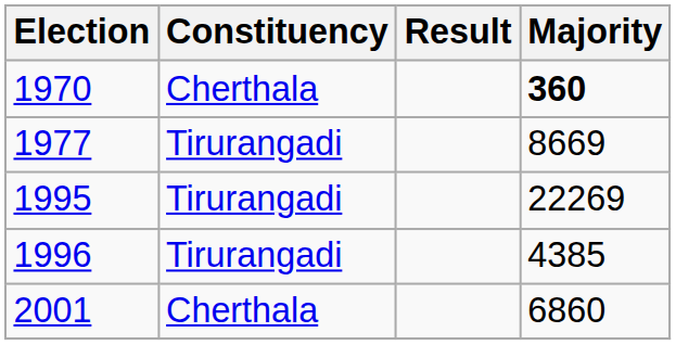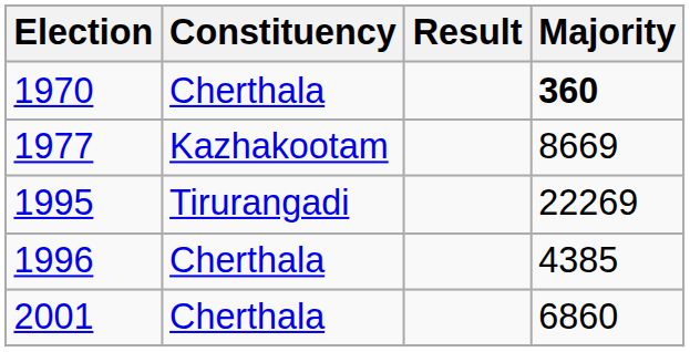 <table class="sortable wikitable">
 <tr>
 <th>Election</th>
 <th>Constituency</th>
 <th>Result</th>
 <th>Majority</th>
 </tr>
 <tr>
 <td><a href='#'>1970</a></td>
 <td><a href='#'>Cherthala</a></td>
 <td></td>
 <td><strong>360</strong></td>
 </tr>
 <tr>
 <td><a href='#'>1977</a></td>
-<td><a href='#'>Tirurangadi</a></td>
+<td><a href='#'>Kazhakootam</a></td>
 <td></td>
 <td>8669</td>
 </tr>
 <tr>
 <td><a href='#'>1995</a></td>
 <td><a href='#'>Tirurangadi</a></td>
 <td></td>
 <td>22269</td>
 </tr>
 <tr>
 <td><a href='#'>1996</a></td>
-<td><a href='#'>Tirurangadi</a></td>
+<td><a href='#'>Cherthala</a></td>
 <td></td>
 <td>4385</td>
 </tr>
 <tr>
 <td><a href='#'>2001</a></td>
 <td><a href='#'>Cherthala</a></td>
 <td></td>
 <td>6860</td>
 </tr>
 <tr>
 </tr>
 </table>
